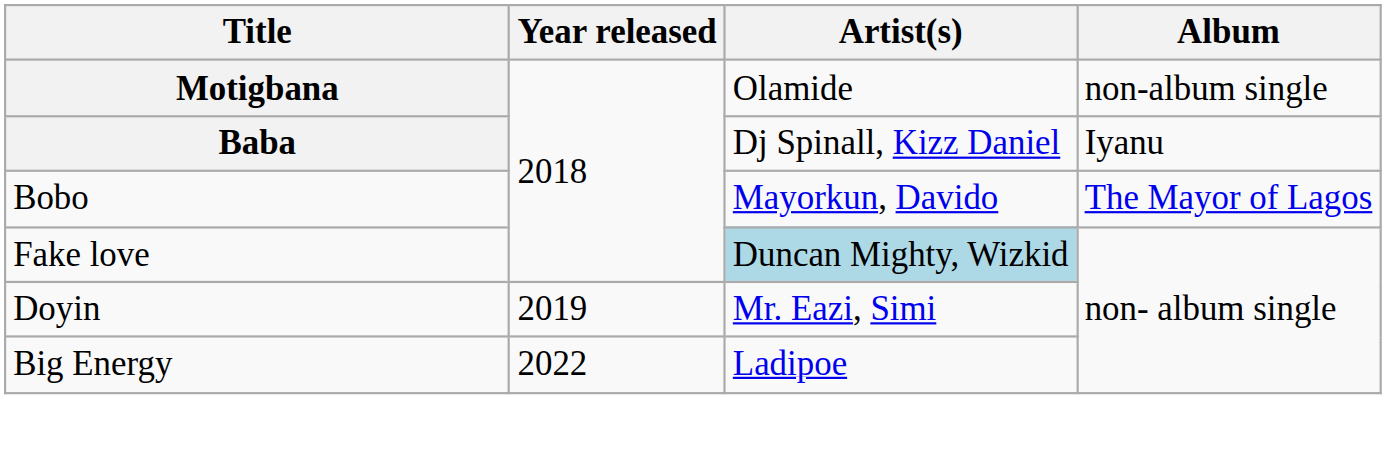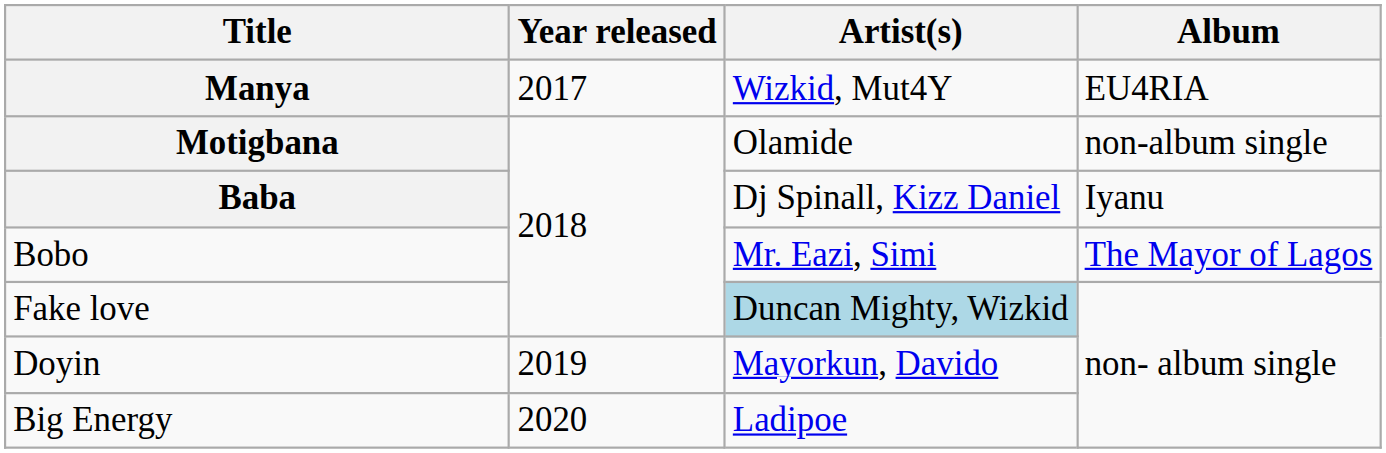 <table class="wikitable sortable plainrowheaders" style="text-align:left;">
 <tr>
 <th scope="col" style="width:14em;">Title</th>
 <th scope="col">Year released</th>
 <th scope="col">Artist(s)</th>
 <th scope="col">Album</th>
+</tr>
+<tr>
+<th scope="row">Manya</th>
+<td>2017</td>
+<td><a href='#'>Wizkid</a>, Mut4Y</td>
+<td>EU4RIA</td>
 </tr>
 <tr>
 <th scope="row">Motigbana</th>
 <td rowspan="4">2018</td>
 <td>Olamide</td>
 <td>non-album single</td>
 </tr>
 <tr>
 <th scope="row">Baba</th>
 <td>Dj Spinall, <a href='#'>Kizz Daniel</a></td>
 <td>Iyanu</td>
 </tr>
 <tr>
 <td>Bobo</td>
-<td><a href='#'>Mayorkun</a>, <a href='#'>Davido</a></td>
+<td><a href='#'>Mr. Eazi</a>, <a href='#'>Simi</a></td>
 <td><a href='#'>The Mayor of Lagos</a></td>
 </tr>
 <tr>
 <td>Fake love</td>
 <td style="background: lightblue;">Duncan Mighty, Wizkid</td>
 <td rowspan="3">non- album single</td>
 </tr>
 <tr>
 <td>Doyin</td>
 <td>2019</td>
-<td><a href='#'>Mr. Eazi</a>, <a href='#'>Simi</a></td>
+<td><a href='#'>Mayorkun</a>, <a href='#'>Davido</a></td>
 </tr>
 <tr>
 <td>Big Energy</td>
-<td>2022</td>
+<td>2020</td>
 <td><a href='#'>Ladipoe</a></td>
 </tr>
 </table>
